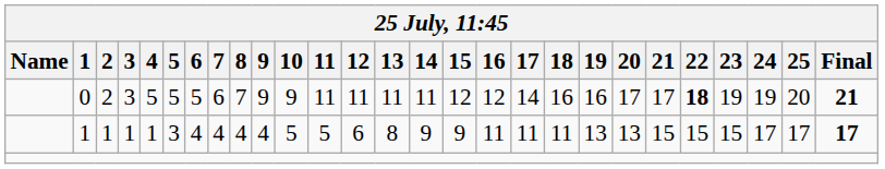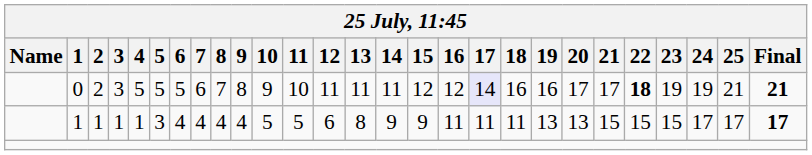 <table class=wikitable style="text-align:center; width: 55%">
 <tr>
 <th colspan=32><em>25 July, 11:45</em></th>
 </tr>
 <tr>
 <th>Name</th>
 <th>1</th>
 <th>2</th>
 <th>3</th>
 <th>4</th>
 <th>5</th>
 <th>6</th>
 <th>7</th>
 <th>8</th>
 <th>9</th>
 <th>10</th>
 <th>11</th>
 <th>12</th>
 <th>13</th>
 <th>14</th>
 <th>15</th>
 <th>16</th>
 <th>17</th>
 <th>18</th>
 <th>19</th>
 <th>20</th>
 <th>21</th>
 <th>22</th>
 <th>23</th>
 <th>24</th>
 <th>25</th>
 <th>Final</th>
 </tr>
 <tr>
 <td align=left><strong></strong></td>
 <td>0</td>
 <td>2</td>
 <td>3</td>
 <td>5</td>
 <td>5</td>
 <td>5</td>
 <td>6</td>
 <td>7</td>
+<td>8</td>
 <td>9</td>
-<td>9</td>
-<td>11</td>
+<td>10</td>
 <td>11</td>
 <td>11</td>
 <td>11</td>
 <td>12</td>
 <td>12</td>
-<td>14</td>
+<td style="background: lavender;">14</td>
 <td>16</td>
 <td>16</td>
 <td>17</td>
 <td>17</td>
 <td><strong>18</strong></td>
 <td>19</td>
 <td>19</td>
-<td>20</td>
+<td>21</td>
 <td><strong>21</strong></td>
 </tr>
 <tr>
 <td align=left></td>
 <td>1</td>
 <td>1</td>
 <td>1</td>
 <td>1</td>
 <td>3</td>
 <td>4</td>
 <td>4</td>
 <td>4</td>
 <td>4</td>
 <td>5</td>
 <td>5</td>
 <td>6</td>
 <td>8</td>
 <td>9</td>
 <td>9</td>
 <td>11</td>
 <td>11</td>
 <td>11</td>
 <td>13</td>
 <td>13</td>
 <td>15</td>
 <td>15</td>
 <td>15</td>
 <td>17</td>
 <td>17</td>
 <td><strong>17</strong></td>
 </tr>
 <tr>
 <td colspan=32></td>
 </tr>
 </table>
